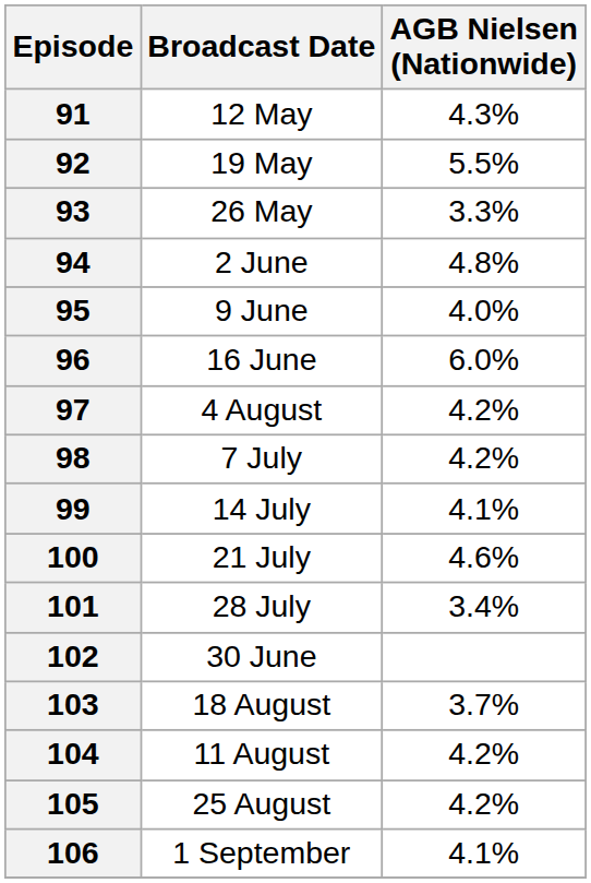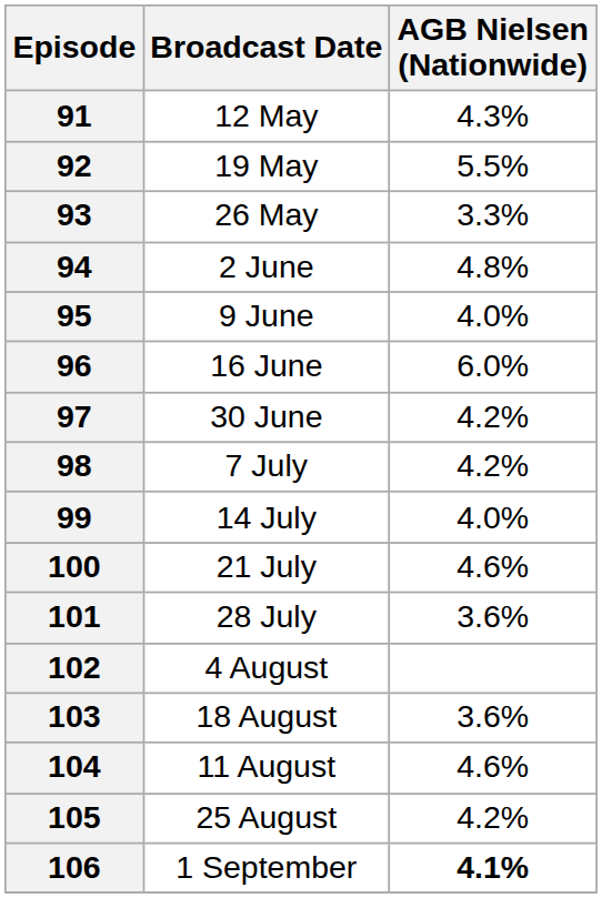 <table class=wikitable style=text-align:center;background:#ffffff>
 <tr>
 <th>Episode</th>
 <th>Broadcast Date</th>
 <th>AGB Nielsen<br>(Nationwide)<br></th>
 </tr>
 <tr>
 <th>91</th>
 <td>12 May</td>
 <td>4.3%</td>
 </tr>
 <tr>
 <th>92</th>
 <td>19 May</td>
 <td>5.5%</td>
 </tr>
 <tr>
 <th>93</th>
 <td>26 May</td>
 <td>3.3%</td>
 </tr>
 <tr>
 <th>94</th>
 <td>2 June</td>
 <td>4.8%</td>
 </tr>
 <tr>
 <th>95</th>
 <td>9 June</td>
 <td>4.0%</td>
 </tr>
 <tr>
 <th>96</th>
 <td>16 June</td>
 <td>6.0%</td>
 </tr>
 <tr>
 <th>97</th>
-<td>4 August</td>
+<td>30 June</td>
 <td>4.2%</td>
 </tr>
 <tr>
 <th>98</th>
 <td>7 July</td>
 <td>4.2%</td>
 </tr>
 <tr>
 <th>99</th>
 <td>14 July</td>
-<td>4.1%</td>
+<td>4.0%</td>
 </tr>
 <tr>
 <th>100</th>
 <td>21 July</td>
 <td>4.6%</td>
 </tr>
 <tr>
 <th>101</th>
 <td>28 July</td>
-<td>3.4%</td>
+<td>3.6%</td>
 </tr>
 <tr>
 <th>102</th>
-<td>30 June</td>
+<td>4 August</td>
 <td></td>
 </tr>
 <tr>
 <th>103</th>
 <td>18 August</td>
-<td>3.7%</td>
+<td>3.6%</td>
 </tr>
 <tr>
 <th>104</th>
 <td>11 August</td>
-<td>4.2%</td>
+<td>4.6%</td>
 </tr>
 <tr>
 <th>105</th>
 <td>25 August</td>
 <td>4.2%</td>
 </tr>
 <tr>
 <th>106</th>
 <td>1 September</td>
-<td>4.1%</td>
+<td><strong>4.1%</strong></td>
 </tr>
 <tr>
 </tr>
 </table>
